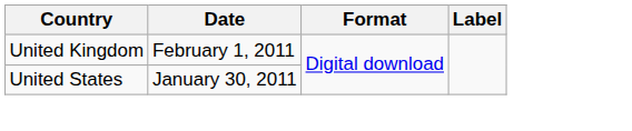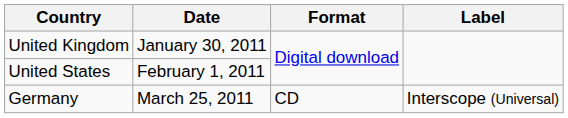 <table class="wikitable">
 <tr>
 <th scope="col">Country</th>
 <th scope="col">Date</th>
 <th scope="col">Format</th>
 <th scope="col">Label</th>
 </tr>
 <tr>
 <td>United Kingdom</td>
-<td>February 1, 2011</td>
+<td>January 30, 2011</td>
 <td rowspan="2"><a href='#'>Digital download</a></td>
 <td rowspan="2"></td>
 </tr>
 <tr>
 <td>United States</td>
-<td>January 30, 2011</td>
+<td>February 1, 2011</td>
+</tr>
+<tr>
+<td>Germany</td>
+<td>March 25, 2011</td>
+<td>CD</td>
+<td>Interscope <small>(Universal)</small></td>
 </tr>
 </table>
